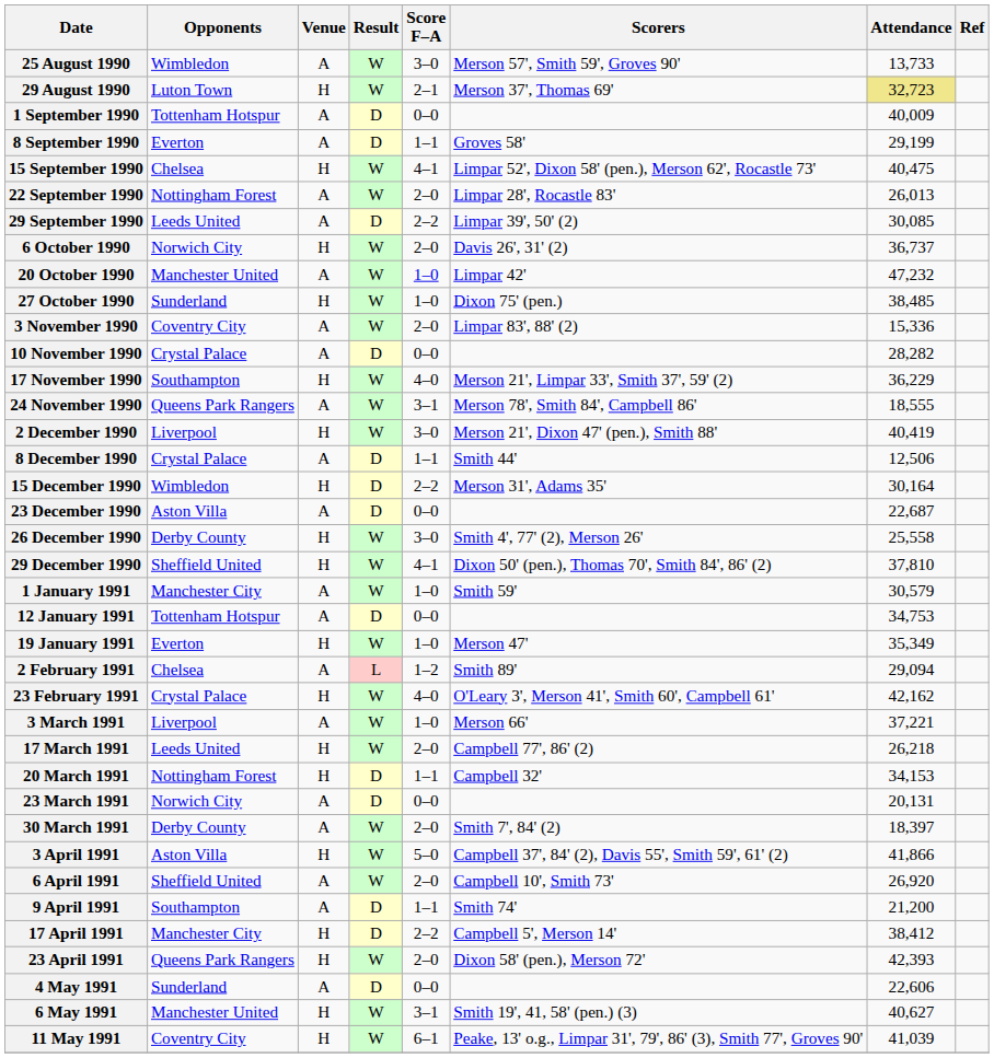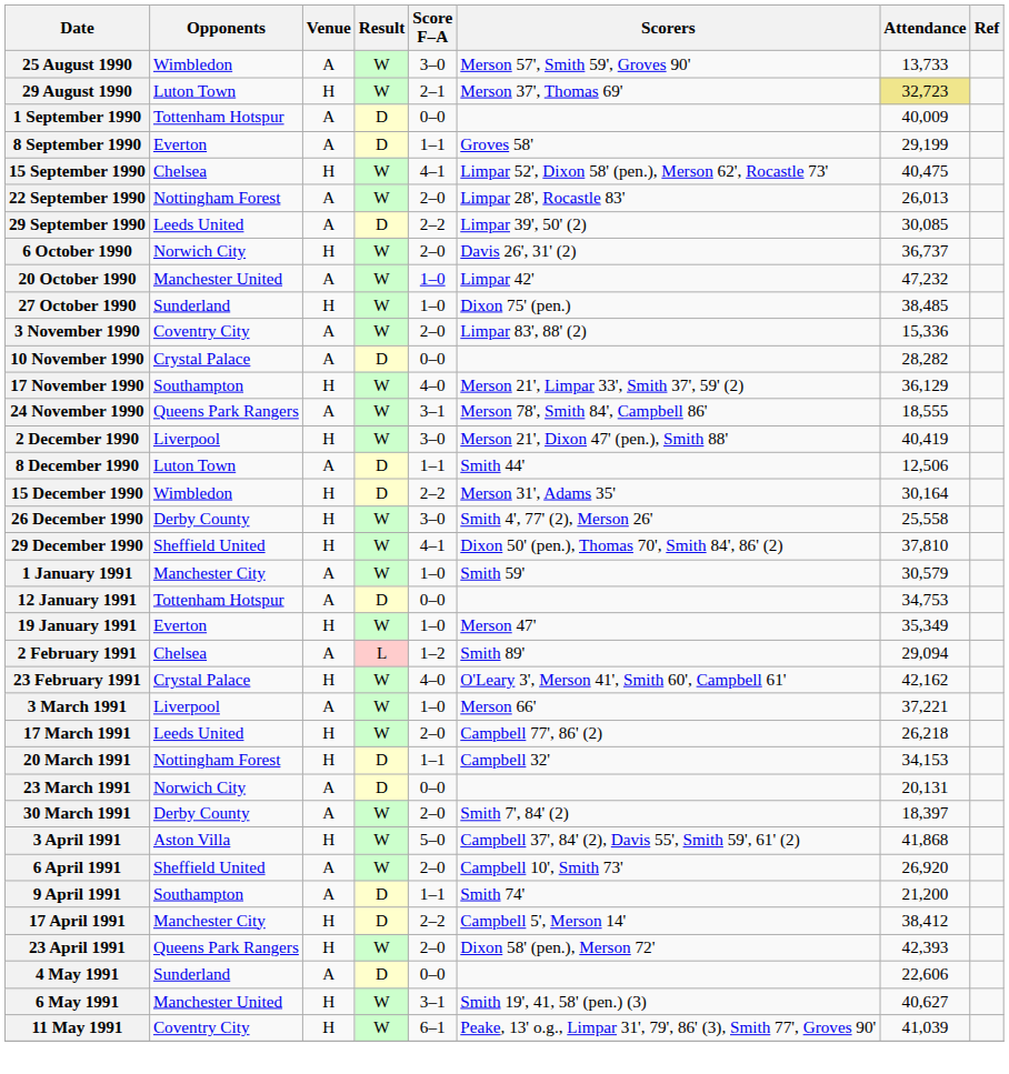 <table class="wikitable plainrowheaders" style="text-align:center">
 <tr>
 <th scope="col">Date</th>
 <th scope="col">Opponents</th>
 <th scope="col">Venue</th>
 <th scope="col">Result</th>
 <th scope="col">Score<br>F–A</th>
 <th scope="col">Scorers</th>
 <th scope="col">Attendance</th>
 <th scope="col">Ref</th>
 </tr>
 <tr>
 <th scope="row">25 August 1990</th>
 <td align="left"><a href='#'>Wimbledon</a></td>
 <td>A</td>
 <td style="background:#cfc">W</td>
 <td>3–0</td>
 <td align="left"><a href='#'>Merson</a> 57', <a href='#'>Smith</a> 59', <a href='#'>Groves</a> 90'</td>
 <td>13,733</td>
 <td></td>
 </tr>
 <tr>
 <th scope="row">29 August 1990</th>
 <td align="left"><a href='#'>Luton Town</a></td>
 <td>H</td>
 <td style="background:#cfc">W</td>
 <td>2–1</td>
 <td align="left"><a href='#'>Merson</a> 37', <a href='#'>Thomas</a> 69'</td>
 <td style="background: khaki;">32,723</td>
 <td></td>
 </tr>
 <tr>
 <th scope="row">1 September 1990</th>
 <td align="left"><a href='#'>Tottenham Hotspur</a></td>
 <td>A</td>
 <td style="background:#ffc">D</td>
 <td>0–0</td>
 <td align="left"></td>
 <td>40,009</td>
 <td></td>
 </tr>
 <tr>
 <th scope="row">8 September 1990</th>
 <td align="left"><a href='#'>Everton</a></td>
 <td>A</td>
 <td style="background:#ffc">D</td>
 <td>1–1</td>
 <td align="left"><a href='#'>Groves</a> 58'</td>
 <td>29,199</td>
 <td></td>
 </tr>
 <tr>
 <th scope="row">15 September 1990</th>
 <td align="left"><a href='#'>Chelsea</a></td>
 <td>H</td>
 <td style="background:#cfc">W</td>
 <td>4–1</td>
 <td align="left"><a href='#'>Limpar</a> 52', <a href='#'>Dixon</a> 58' (pen.), <a href='#'>Merson</a> 62', <a href='#'>Rocastle</a> 73'</td>
 <td>40,475</td>
 <td></td>
 </tr>
 <tr>
 <th scope="row">22 September 1990</th>
 <td align="left"><a href='#'>Nottingham Forest</a></td>
 <td>A</td>
 <td style="background:#cfc">W</td>
 <td>2–0</td>
 <td align="left"><a href='#'>Limpar</a> 28', <a href='#'>Rocastle</a> 83'</td>
 <td>26,013</td>
 <td></td>
 </tr>
 <tr>
 <th scope="row">29 September 1990</th>
 <td align="left"><a href='#'>Leeds United</a></td>
 <td>A</td>
 <td style="background:#ffc">D</td>
 <td>2–2</td>
 <td align="left"><a href='#'>Limpar</a> 39', 50' (2)</td>
 <td>30,085</td>
 <td></td>
 </tr>
 <tr>
 <th scope="row">6 October 1990</th>
 <td align="left"><a href='#'>Norwich City</a></td>
 <td>H</td>
 <td style="background:#cfc">W</td>
 <td>2–0</td>
 <td align="left"><a href='#'>Davis</a> 26', 31' (2)</td>
 <td>36,737</td>
 <td></td>
 </tr>
 <tr>
 <th scope="row">20 October 1990</th>
 <td align="left"><a href='#'>Manchester United</a></td>
 <td>A</td>
 <td style="background:#cfc">W</td>
 <td><a href='#'>1–0</a></td>
 <td align="left"><a href='#'>Limpar</a> 42'</td>
 <td>47,232</td>
 <td></td>
 </tr>
 <tr>
 <th scope="row">27 October 1990</th>
 <td align="left"><a href='#'>Sunderland</a></td>
 <td>H</td>
 <td style="background:#cfc">W</td>
 <td>1–0</td>
 <td align="left"><a href='#'>Dixon</a> 75' (pen.)</td>
 <td>38,485</td>
 <td></td>
 </tr>
 <tr>
 <th scope="row">3 November 1990</th>
 <td align="left"><a href='#'>Coventry City</a></td>
 <td>A</td>
 <td style="background:#cfc">W</td>
 <td>2–0</td>
 <td align="left"><a href='#'>Limpar</a> 83', 88' (2)</td>
 <td>15,336</td>
 <td></td>
 </tr>
 <tr>
 <th scope="row">10 November 1990</th>
 <td align="left"><a href='#'>Crystal Palace</a></td>
 <td>A</td>
 <td style="background:#ffc">D</td>
 <td>0–0</td>
 <td align="left"></td>
 <td>28,282</td>
 <td></td>
 </tr>
 <tr>
 <th scope="row">17 November 1990</th>
 <td align="left"><a href='#'>Southampton</a></td>
 <td>H</td>
 <td style="background:#cfc">W</td>
 <td>4–0</td>
 <td align="left"><a href='#'>Merson</a> 21', <a href='#'>Limpar</a> 33', <a href='#'>Smith</a> 37', 59' (2)</td>
-<td>36,229</td>
+<td>36,129</td>
 <td></td>
 </tr>
 <tr>
 <th scope="row">24 November 1990</th>
 <td align="left"><a href='#'>Queens Park Rangers</a></td>
 <td>A</td>
 <td style="background:#cfc">W</td>
 <td>3–1</td>
 <td align="left"><a href='#'>Merson</a> 78', <a href='#'>Smith</a> 84', <a href='#'>Campbell</a> 86'</td>
 <td>18,555</td>
 <td></td>
 </tr>
 <tr>
 <th scope="row">2 December 1990</th>
 <td align="left"><a href='#'>Liverpool</a></td>
 <td>H</td>
 <td style="background:#cfc">W</td>
 <td>3–0</td>
 <td align="left"><a href='#'>Merson</a> 21', <a href='#'>Dixon</a> 47' (pen.), <a href='#'>Smith</a> 88'</td>
 <td>40,419</td>
 <td></td>
 </tr>
 <tr>
 <th scope="row">8 December 1990</th>
-<td align="left"><a href='#'>Crystal Palace</a></td>
+<td align="left"><a href='#'>Luton Town</a></td>
 <td>A</td>
 <td style="background:#ffc">D</td>
 <td>1–1</td>
 <td align="left"><a href='#'>Smith</a> 44'</td>
 <td>12,506</td>
 <td></td>
 </tr>
 <tr>
 <th scope="row">15 December 1990</th>
 <td align="left"><a href='#'>Wimbledon</a></td>
 <td>H</td>
 <td style="background:#ffc">D</td>
 <td>2–2</td>
 <td align="left"><a href='#'>Merson</a> 31', <a href='#'>Adams</a> 35'</td>
 <td>30,164</td>
-<td></td>
-</tr>
-<tr>
-<th scope="row">23 December 1990</th>
-<td align="left"><a href='#'>Aston Villa</a></td>
-<td>A</td>
-<td style="background:#ffc">D</td>
-<td>0–0</td>
-<td align="left"></td>
-<td>22,687</td>
 <td></td>
 </tr>
 <tr>
 <th scope="row">26 December 1990</th>
 <td align="left"><a href='#'>Derby County</a></td>
 <td>H</td>
 <td style="background:#cfc">W</td>
 <td>3–0</td>
 <td align="left"><a href='#'>Smith</a> 4', 77' (2), <a href='#'>Merson</a> 26'</td>
 <td>25,558</td>
 <td></td>
 </tr>
 <tr>
 <th scope="row">29 December 1990</th>
 <td align="left"><a href='#'>Sheffield United</a></td>
 <td>H</td>
 <td style="background:#cfc">W</td>
 <td>4–1</td>
 <td align="left"><a href='#'>Dixon</a> 50' (pen.), <a href='#'>Thomas</a> 70', <a href='#'>Smith</a> 84', 86' (2)</td>
 <td>37,810</td>
 <td></td>
 </tr>
 <tr>
 <th scope="row">1 January 1991</th>
 <td align="left"><a href='#'>Manchester City</a></td>
 <td>A</td>
 <td style="background:#cfc">W</td>
 <td>1–0</td>
 <td align="left"><a href='#'>Smith</a> 59'</td>
 <td>30,579</td>
 <td></td>
 </tr>
 <tr>
 <th scope="row">12 January 1991</th>
 <td align="left"><a href='#'>Tottenham Hotspur</a></td>
 <td>A</td>
 <td style="background:#ffc">D</td>
 <td>0–0</td>
 <td align="left"></td>
 <td>34,753</td>
 <td></td>
 </tr>
 <tr>
 <th scope="row">19 January 1991</th>
 <td align="left"><a href='#'>Everton</a></td>
 <td>H</td>
 <td style="background:#cfc">W</td>
 <td>1–0</td>
 <td align="left"><a href='#'>Merson</a> 47'</td>
 <td>35,349</td>
 <td></td>
 </tr>
 <tr>
 <th scope="row">2 February 1991</th>
 <td align="left"><a href='#'>Chelsea</a></td>
 <td>A</td>
 <td style="background:#fcc">L</td>
 <td>1–2</td>
 <td align="left"><a href='#'>Smith</a> 89'</td>
 <td>29,094</td>
 <td></td>
 </tr>
 <tr>
 <th scope="row">23 February 1991</th>
 <td align="left"><a href='#'>Crystal Palace</a></td>
 <td>H</td>
 <td style="background:#cfc">W</td>
 <td>4–0</td>
 <td align="left"><a href='#'>O'Leary</a> 3', <a href='#'>Merson</a> 41', <a href='#'>Smith</a> 60', <a href='#'>Campbell</a> 61'</td>
 <td>42,162</td>
 <td></td>
 </tr>
 <tr>
 <th scope="row">3 March 1991</th>
 <td align="left"><a href='#'>Liverpool</a></td>
 <td>A</td>
 <td style="background:#cfc">W</td>
 <td>1–0</td>
 <td align="left"><a href='#'>Merson</a> 66'</td>
 <td>37,221</td>
 <td></td>
 </tr>
 <tr>
 <th scope="row">17 March 1991</th>
 <td align="left"><a href='#'>Leeds United</a></td>
 <td>H</td>
 <td style="background:#cfc">W</td>
 <td>2–0</td>
 <td align="left"><a href='#'>Campbell</a> 77', 86' (2)</td>
 <td>26,218</td>
 <td></td>
 </tr>
 <tr>
 <th scope="row">20 March 1991</th>
 <td align="left"><a href='#'>Nottingham Forest</a></td>
 <td>H</td>
 <td style="background:#ffc">D</td>
 <td>1–1</td>
 <td align="left"><a href='#'>Campbell</a> 32'</td>
 <td>34,153</td>
 <td></td>
 </tr>
 <tr>
 <th scope="row">23 March 1991</th>
 <td align="left"><a href='#'>Norwich City</a></td>
 <td>A</td>
 <td style="background:#ffc">D</td>
 <td>0–0</td>
 <td align="left"></td>
 <td>20,131</td>
 <td></td>
 </tr>
 <tr>
 <th scope="row">30 March 1991</th>
 <td align="left"><a href='#'>Derby County</a></td>
 <td>A</td>
 <td style="background:#cfc">W</td>
 <td>2–0</td>
 <td align="left"><a href='#'>Smith</a> 7', 84' (2)</td>
 <td>18,397</td>
 <td></td>
 </tr>
 <tr>
 <th scope="row">3 April 1991</th>
 <td align="left"><a href='#'>Aston Villa</a></td>
 <td>H</td>
 <td style="background:#cfc">W</td>
 <td>5–0</td>
 <td align="left"><a href='#'>Campbell</a> 37', 84' (2), <a href='#'>Davis</a> 55', <a href='#'>Smith</a> 59', 61' (2)</td>
-<td>41,866</td>
+<td>41,868</td>
 <td></td>
 </tr>
 <tr>
 <th scope="row">6 April 1991</th>
 <td align="left"><a href='#'>Sheffield United</a></td>
 <td>A</td>
 <td style="background:#cfc">W</td>
 <td>2–0</td>
 <td align="left"><a href='#'>Campbell</a> 10', <a href='#'>Smith</a> 73'</td>
 <td>26,920</td>
 <td></td>
 </tr>
 <tr>
 <th scope="row">9 April 1991</th>
 <td align="left"><a href='#'>Southampton</a></td>
 <td>A</td>
 <td style="background:#ffc">D</td>
 <td>1–1</td>
 <td align="left"><a href='#'>Smith</a> 74'</td>
 <td>21,200</td>
 <td></td>
 </tr>
 <tr>
 <th scope="row">17 April 1991</th>
 <td align="left"><a href='#'>Manchester City</a></td>
 <td>H</td>
 <td style="background:#ffc">D</td>
 <td>2–2</td>
 <td align="left"><a href='#'>Campbell</a> 5', <a href='#'>Merson</a> 14'</td>
 <td>38,412</td>
 <td></td>
 </tr>
 <tr>
 <th scope="row">23 April 1991</th>
 <td align="left"><a href='#'>Queens Park Rangers</a></td>
 <td>H</td>
 <td style="background:#cfc">W</td>
 <td>2–0</td>
 <td align="left"><a href='#'>Dixon</a> 58' (pen.), <a href='#'>Merson</a> 72'</td>
 <td>42,393</td>
 <td></td>
 </tr>
 <tr>
 <th scope="row">4 May 1991</th>
 <td align="left"><a href='#'>Sunderland</a></td>
 <td>A</td>
 <td style="background:#ffc">D</td>
 <td>0–0</td>
 <td align="left"></td>
 <td>22,606</td>
 <td></td>
 </tr>
 <tr>
 <th scope="row">6 May 1991</th>
 <td align="left"><a href='#'>Manchester United</a></td>
 <td>H</td>
 <td style="background:#cfc">W</td>
 <td>3–1</td>
 <td align="left"><a href='#'>Smith</a> 19', 41, 58' (pen.) (3)</td>
 <td>40,627</td>
 <td></td>
 </tr>
 <tr>
 <th scope="row">11 May 1991</th>
 <td align="left"><a href='#'>Coventry City</a></td>
 <td>H</td>
 <td style="background:#cfc">W</td>
 <td>6–1</td>
 <td align="left"><a href='#'>Peake</a>, 13' o.g., <a href='#'>Limpar</a> 31', 79', 86' (3), <a href='#'>Smith</a> 77', <a href='#'>Groves</a> 90'</td>
 <td>41,039</td>
 <td></td>
 </tr>
 <tr>
 </tr>
 </table>
